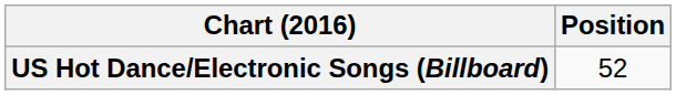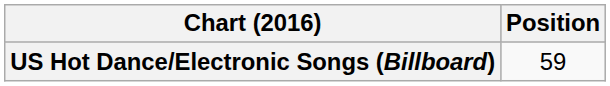 <table class="wikitable plainrowheaders" style="text-align:center">
 <tr>
 <th scope="col">Chart (2016)</th>
 <th scope="col">Position</th>
 </tr>
 <tr>
 <th scope="row">US Hot Dance/Electronic Songs (<em>Billboard</em>)</th>
-<td>52</td>
+<td>59</td>
 </tr>
 </table>
